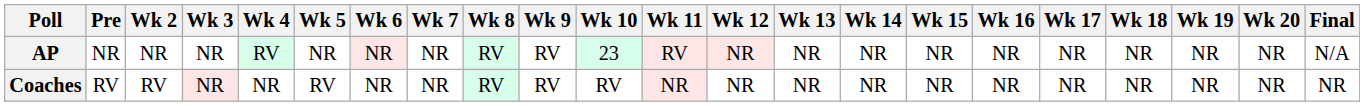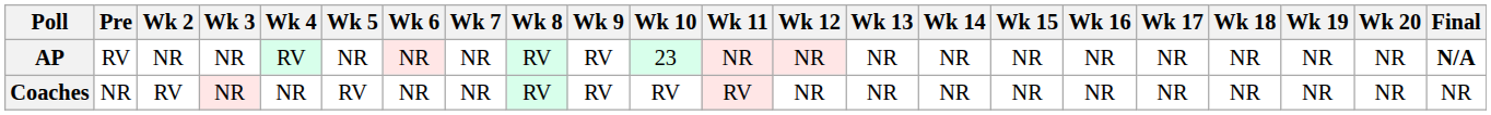 <table class="wikitable" style="white-space:nowrap;text-align:center;">
 <tr>
 <th>Poll</th>
 <th>Pre</th>
 <th>Wk 2</th>
 <th>Wk 3</th>
 <th>Wk 4</th>
 <th>Wk 5</th>
 <th>Wk 6</th>
 <th>Wk 7</th>
 <th>Wk 8</th>
 <th>Wk 9</th>
 <th>Wk 10</th>
 <th>Wk 11</th>
 <th>Wk 12</th>
 <th>Wk 13</th>
 <th>Wk 14</th>
 <th>Wk 15</th>
 <th>Wk 16</th>
 <th>Wk 17</th>
 <th>Wk 18</th>
 <th>Wk 19</th>
 <th>Wk 20</th>
 <th>Final</th>
 </tr>
 <tr>
 <th>AP</th>
-<td style="background:#FFF;">NR</td>
+<td style="background:#FFF;">RV</td>
 <td style="background:#FFF;">NR</td>
 <td style="background:#FFF;">NR</td>
 <td style="background:#D8FFEB;">RV</td>
 <td style="background:#FFF;">NR</td>
 <td style="background:#FFE6E6;">NR</td>
 <td style="background:#FFF;">NR</td>
 <td style="background:#D8FFEB;">RV</td>
 <td style="background:#FFF;">RV</td>
 <td style="background:#D8FFEB;">23</td>
-<td style="background:#FFE6E6;">RV</td>
+<td style="background:#FFE6E6;">NR</td>
 <td style="background:#FFE6E6;">NR</td>
 <td style="background:#FFF;">NR</td>
 <td style="background:#FFF;">NR</td>
 <td style="background:#FFF;">NR</td>
 <td style="background:#FFF;">NR</td>
 <td style="background:#FFF;">NR</td>
 <td style="background:#FFF;">NR</td>
 <td style="background:#FFF;">NR</td>
 <td style="background:#FFF;">NR</td>
-<td style="background:#FFF;">N/A</td>
+<td style="background:#FFF;"><strong>N/A</strong></td>
 </tr>
 <tr>
 <th>Coaches</th>
-<td style="background:#FFF;">RV</td>
+<td style="background:#FFF;">NR</td>
 <td style="background:#FFF;">RV</td>
 <td style="background:#FFE6E6;">NR</td>
 <td style="background:#FFF;">NR</td>
 <td style="background:#FFF;">RV</td>
 <td style="background:#FFF;">NR</td>
 <td style="background:#FFF;">NR</td>
 <td style="background:#D8FFEB;">RV</td>
 <td style="background:#FFF;">RV</td>
 <td style="background:#FFF;">RV</td>
-<td style="background:#FFE6E6;">NR</td>
+<td style="background:#FFE6E6;">RV</td>
 <td style="background:#FFF;">NR</td>
 <td style="background:#FFF;">NR</td>
 <td style="background:#FFF;">NR</td>
 <td style="background:#FFF;">NR</td>
 <td style="background:#FFF;">NR</td>
 <td style="background:#FFF;">NR</td>
 <td style="background:#FFF;">NR</td>
 <td style="background:#FFF;">NR</td>
 <td style="background:#FFF;">NR</td>
 <td style="background:#FFF;">NR</td>
 </tr>
 </table>
